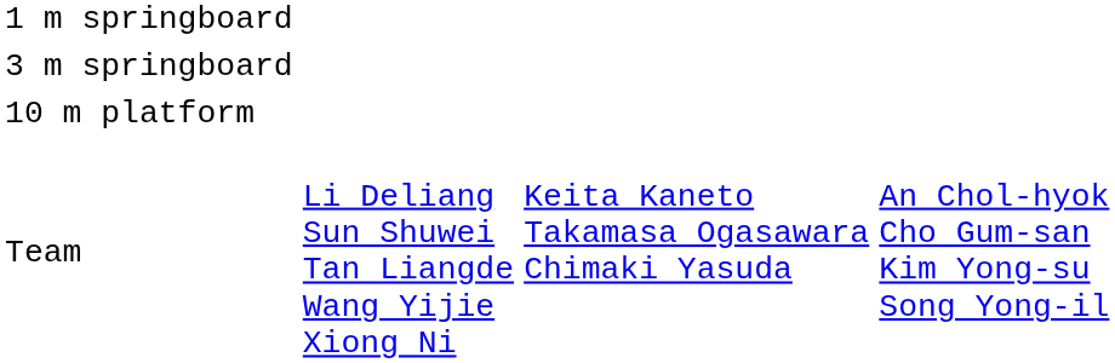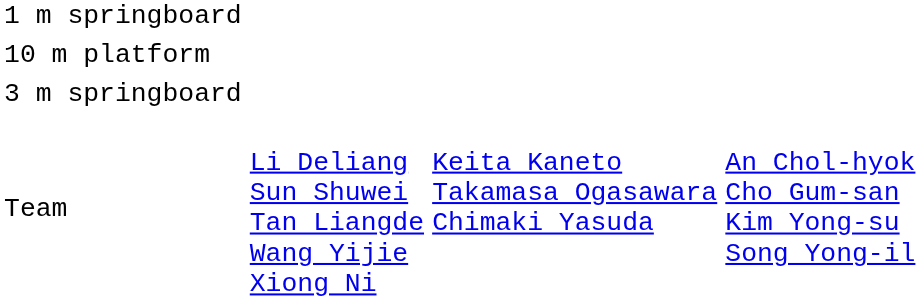 <table>
 <tr>
 <td>1 m springboard</td>
+<td></td>
+<td></td>
+<td></td>
+</tr>
+<tr>
+<td>10 m platform</td>
 <td></td>
 <td></td>
 <td></td>
 </tr>
 <tr>
 <td>3 m springboard</td>
 <td></td>
 <td></td>
 <td></td>
 </tr>
 <tr>
-<td>10 m platform</td>
-<td></td>
-<td></td>
-<td></td>
-</tr>
-<tr>
 <td>Team</td>
 <td><br><a href='#'>Li Deliang</a><br><a href='#'>Sun Shuwei</a><br><a href='#'>Tan Liangde</a><br><a href='#'>Wang Yijie</a><br><a href='#'>Xiong Ni</a></td>
 <td valign=top><br><a href='#'>Keita Kaneto</a><br><a href='#'>Takamasa Ogasawara</a><br><a href='#'>Chimaki Yasuda</a></td>
 <td valign=top><br><a href='#'>An Chol-hyok</a><br><a href='#'>Cho Gum-san</a><br><a href='#'>Kim Yong-su</a><br><a href='#'>Song Yong-il</a></td>
 </tr>
 </table>
